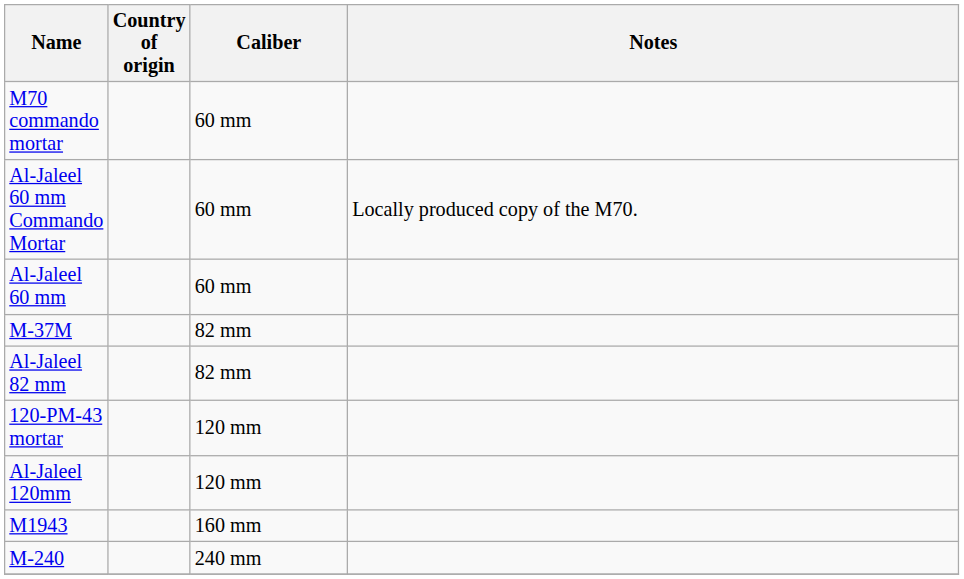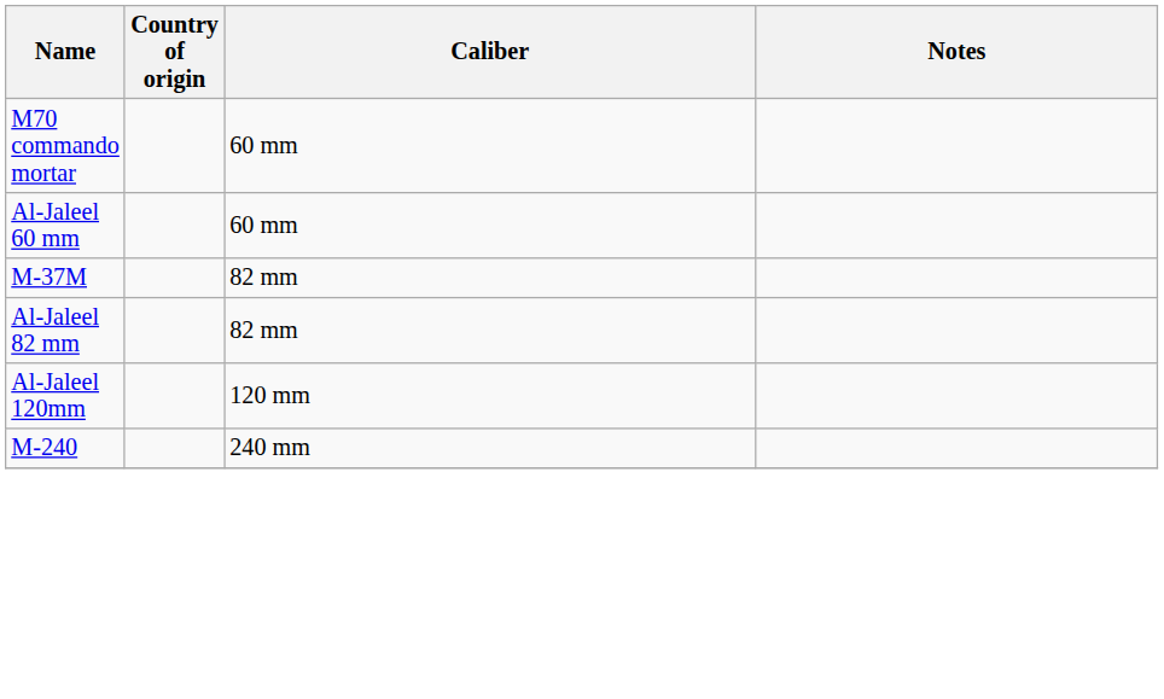 <table class="wikitable" border="0" width="60%">
 <tr>
 <th width="5%">Name</th>
 <th width="5%">Country of origin</th>
 <th>Caliber</th>
 <th>Notes</th>
 </tr>
 <tr>
 <td><a href='#'>M70 commando mortar</a></td>
 <td></td>
 <td>60 mm</td>
 <td></td>
-</tr>
-<tr>
-<td><a href='#'>Al-Jaleel 60&nbsp;mm Commando Mortar</a></td>
-<td></td>
-<td>60 mm</td>
-<td>Locally produced copy of the M70.</td>
 </tr>
 <tr>
 <td><a href='#'>Al-Jaleel 60&nbsp;mm</a></td>
 <td></td>
 <td>60 mm</td>
 <td></td>
 </tr>
 <tr>
 <td><a href='#'>M-37M</a></td>
 <td></td>
 <td>82 mm</td>
 <td></td>
 </tr>
 <tr>
 <td><a href='#'>Al-Jaleel 82&nbsp;mm</a></td>
 <td></td>
 <td>82 mm</td>
 <td></td>
 </tr>
 <tr>
-<td><a href='#'>120-PM-43 mortar</a></td>
-<td></td>
-<td>120 mm</td>
-<td></td>
-</tr>
-<tr>
 <td><a href='#'>Al-Jaleel 120mm</a></td>
 <td></td>
 <td>120 mm</td>
-<td></td>
-</tr>
-<tr>
-<td><a href='#'>M1943</a></td>
-<td></td>
-<td>160 mm</td>
 <td></td>
 </tr>
 <tr>
 <td><a href='#'>M-240</a></td>
 <td></td>
 <td>240 mm</td>
 <td></td>
 </tr>
 <tr>
 </tr>
 </table>
